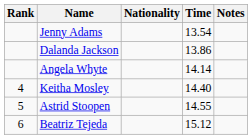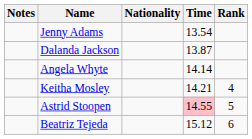 <table class="wikitable sortable" style="text-align:center">
 <tr>
-<th>Rank</th>
+<th>Notes</th>
 <th>Name</th>
 <th>Nationality</th>
 <th>Time</th>
-<th>Notes</th>
+<th>Rank</th>
 </tr>
 <tr>
-<td align=center></td>
+<td></td>
 <td align=left><a href='#'>Jenny Adams</a></td>
 <td align=left></td>
 <td>13.54</td>
-<td></td>
+<td align=center></td>
 </tr>
 <tr>
-<td align=center></td>
+<td></td>
 <td align=left><a href='#'>Dalanda Jackson</a></td>
 <td align=left></td>
-<td>13.86</td>
-<td></td>
+<td>13.87</td>
+<td align=center></td>
 </tr>
 <tr>
-<td align=center></td>
+<td></td>
 <td align=left><a href='#'>Angela Whyte</a></td>
 <td align=left></td>
 <td>14.14</td>
-<td></td>
+<td align=center></td>
 </tr>
 <tr>
-<td align=center>4</td>
+<td></td>
 <td align=left><a href='#'>Keitha Mosley</a></td>
 <td align=left></td>
-<td>14.40</td>
-<td></td>
+<td>14.21</td>
+<td align=center>4</td>
 </tr>
 <tr>
-<td align=center>5</td>
+<td></td>
 <td align=left><a href='#'>Astrid Stoopen</a></td>
 <td align=left></td>
-<td>14.55</td>
-<td></td>
+<td style="background: pink;">14.55</td>
+<td align=center>5</td>
 </tr>
 <tr>
-<td align=center>6</td>
+<td></td>
 <td align=left><a href='#'>Beatriz Tejeda</a></td>
 <td align=left></td>
 <td>15.12</td>
-<td></td>
+<td align=center>6</td>
 </tr>
 </table>
